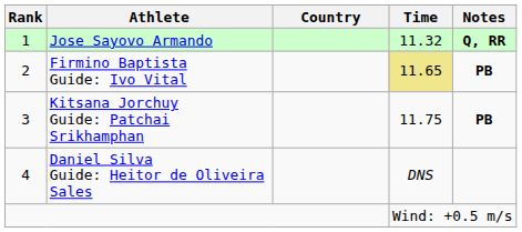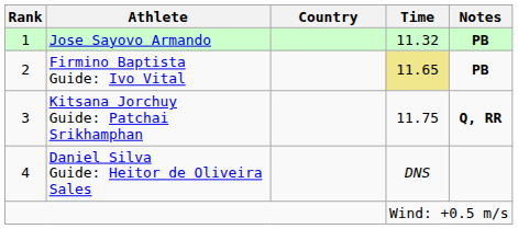 <table class="wikitable sortable" style="text-align:center">
 <tr>
 <th>Rank</th>
 <th style="width:200px">Athlete</th>
 <th style="width:100px">Country</th>
 <th>Time</th>
 <th>Notes</th>
 </tr>
 <tr style="background:#cfc;">
 <td>1</td>
 <td style="text-align:left;"><a href='#'>Jose Sayovo Armando</a></td>
 <td style="text-align:left;"></td>
 <td>11.32</td>
-<td><strong>Q, RR </strong></td>
+<td><strong>PB</strong></td>
 </tr>
 <tr>
 <td>2</td>
 <td style="text-align:left;"><a href='#'>Firmino Baptista</a><br>Guide: <a href='#'>Ivo Vital</a></td>
 <td style="text-align:left;"></td>
 <td style="background: khaki;">11.65</td>
 <td><strong>PB</strong></td>
 </tr>
 <tr>
 <td>3</td>
 <td style="text-align:left;"><a href='#'>Kitsana Jorchuy</a><br>Guide: <a href='#'>Patchai Srikhamphan</a></td>
 <td style="text-align:left;"></td>
 <td>11.75</td>
-<td><strong>PB</strong></td>
+<td><strong>Q, RR </strong></td>
 </tr>
 <tr>
 <td>4</td>
 <td style="text-align:left;"><a href='#'>Daniel Silva</a><br>Guide: <a href='#'>Heitor de Oliveira Sales</a></td>
 <td style="text-align:left;"></td>
 <td><em>DNS</em></td>
 <td></td>
 </tr>
 <tr class="sortbottom">
 <td colspan="3"></td>
 <td colspan="2">Wind: +0.5 m/s</td>
 </tr>
 </table>
